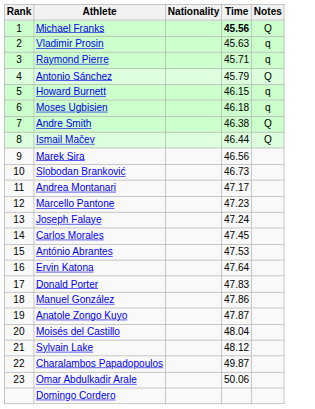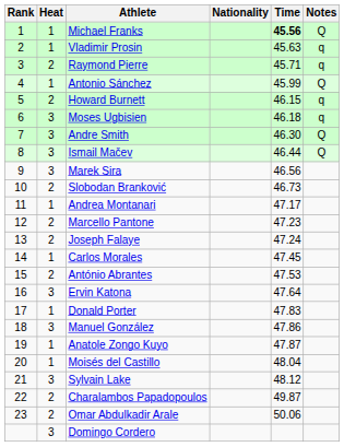 <table class="wikitable sortable" style="text-align:center">
 <tr>
 <th>Rank</th>
+<th>Heat</th>
 <th>Athlete</th>
 <th>Nationality</th>
 <th>Time</th>
 <th>Notes</th>
 </tr>
 <tr bgcolor=ccffcc>
+<td>1</td>
 <td>1</td>
 <td align=left><a href='#'>Michael Franks</a></td>
 <td align=left></td>
 <td><strong>45.56</strong></td>
 <td>Q</td>
 </tr>
 <tr bgcolor=ccffcc>
 <td>2</td>
+<td>1</td>
 <td align=left><a href='#'>Vladimir Prosin</a></td>
 <td align=left></td>
 <td>45.63</td>
 <td>q</td>
 </tr>
 <tr bgcolor=ccffcc>
 <td>3</td>
+<td>2</td>
 <td align=left><a href='#'>Raymond Pierre</a></td>
 <td align=left></td>
 <td>45.71</td>
 <td>q</td>
 </tr>
 <tr bgcolor=ddffdd>
 <td>4</td>
+<td>1</td>
 <td align=left><a href='#'>Antonio Sánchez</a></td>
 <td align=left></td>
-<td>45.79</td>
+<td>45.99</td>
 <td>Q</td>
 </tr>
 <tr bgcolor=ccffcc>
 <td>5</td>
+<td>2</td>
 <td align=left><a href='#'>Howard Burnett</a></td>
 <td align=left></td>
 <td>46.15</td>
 <td>q</td>
 </tr>
 <tr bgcolor=ccffcc>
 <td>6</td>
+<td>3</td>
 <td align=left><a href='#'>Moses Ugbisien</a></td>
 <td align=left></td>
 <td>46.18</td>
 <td>q</td>
 </tr>
 <tr bgcolor=ccffcc>
 <td>7</td>
+<td>3</td>
 <td align=left><a href='#'>Andre Smith</a></td>
 <td align=left></td>
-<td>46.38</td>
+<td>46.30</td>
 <td>Q</td>
 </tr>
 <tr bgcolor=ddffdd>
 <td>8</td>
+<td>3</td>
 <td align=left><a href='#'>Ismail Mačev</a></td>
 <td align=left></td>
 <td>46.44</td>
 <td>Q</td>
 </tr>
 <tr>
 <td>9</td>
+<td>3</td>
 <td align=left><a href='#'>Marek Sira</a></td>
 <td align=left></td>
 <td>46.56</td>
 <td></td>
 </tr>
 <tr>
 <td>10</td>
+<td>2</td>
 <td align=left><a href='#'>Slobodan Branković</a></td>
 <td align=left></td>
 <td>46.73</td>
 <td></td>
 </tr>
 <tr>
 <td>11</td>
+<td>1</td>
 <td align=left><a href='#'>Andrea Montanari</a></td>
 <td align=left></td>
 <td>47.17</td>
 <td></td>
 </tr>
 <tr>
 <td>12</td>
+<td>2</td>
 <td align=left><a href='#'>Marcello Pantone</a></td>
 <td align=left></td>
 <td>47.23</td>
 <td></td>
 </tr>
 <tr>
 <td>13</td>
+<td>2</td>
 <td align=left><a href='#'>Joseph Falaye</a></td>
 <td align=left></td>
 <td>47.24</td>
 <td></td>
 </tr>
 <tr>
 <td>14</td>
+<td>1</td>
 <td align=left><a href='#'>Carlos Morales</a></td>
 <td align=left></td>
 <td>47.45</td>
 <td></td>
 </tr>
 <tr>
 <td>15</td>
+<td>2</td>
 <td align=left><a href='#'>António Abrantes</a></td>
 <td align=left></td>
 <td>47.53</td>
 <td></td>
 </tr>
 <tr>
 <td>16</td>
+<td>3</td>
 <td align=left><a href='#'>Ervin Katona</a></td>
 <td align=left></td>
 <td>47.64</td>
 <td></td>
 </tr>
 <tr>
 <td>17</td>
+<td>1</td>
 <td align=left><a href='#'>Donald Porter</a></td>
 <td align=left></td>
 <td>47.83</td>
 <td></td>
 </tr>
 <tr>
 <td>18</td>
+<td>3</td>
 <td align=left><a href='#'>Manuel González</a></td>
 <td align=left></td>
 <td>47.86</td>
 <td></td>
 </tr>
 <tr>
 <td>19</td>
+<td>1</td>
 <td align=left><a href='#'>Anatole Zongo Kuyo</a></td>
 <td align=left></td>
 <td>47.87</td>
 <td></td>
 </tr>
 <tr>
 <td>20</td>
+<td>1</td>
 <td align=left><a href='#'>Moisés del Castillo</a></td>
 <td align=left></td>
 <td>48.04</td>
 <td></td>
 </tr>
 <tr>
 <td>21</td>
+<td>3</td>
 <td align=left><a href='#'>Sylvain Lake</a></td>
 <td align=left></td>
 <td>48.12</td>
 <td></td>
 </tr>
 <tr>
 <td>22</td>
+<td>2</td>
 <td align=left><a href='#'>Charalambos Papadopoulos</a></td>
 <td align=left></td>
 <td>49.87</td>
 <td></td>
 </tr>
 <tr>
 <td>23</td>
+<td>2</td>
 <td align=left><a href='#'>Omar Abdulkadir Arale</a></td>
 <td align=left></td>
 <td>50.06</td>
 <td></td>
 </tr>
 <tr>
 <td></td>
+<td>3</td>
 <td align=left><a href='#'>Domingo Cordero</a></td>
 <td align=left></td>
 <td></td>
 <td></td>
 </tr>
 </table>
